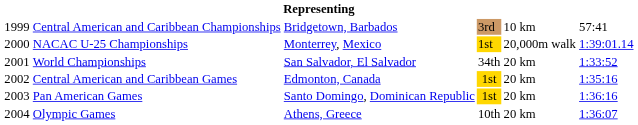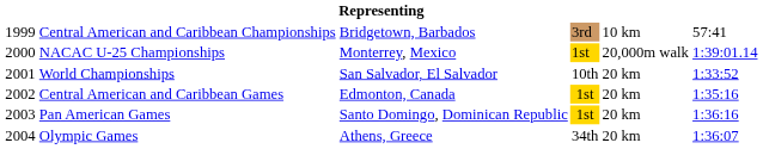 <table>
 <tr>
 <th colspan="6">Representing </th>
 </tr>
 <tr>
 <td>1999</td>
 <td><a href='#'>Central American and Caribbean Championships</a></td>
 <td><a href='#'>Bridgetown, Barbados</a></td>
 <td bgcolor="cc9966">3rd</td>
 <td>10 km</td>
 <td>57:41</td>
 </tr>
 <tr>
 <td>2000</td>
 <td><a href='#'>NACAC U-25 Championships</a></td>
 <td><a href='#'>Monterrey</a>, <a href='#'>Mexico</a></td>
 <td bgcolor=gold>1st</td>
 <td>20,000m walk</td>
 <td><a href='#'>1:39:01.14</a></td>
 </tr>
 <tr>
 <td>2001</td>
 <td><a href='#'>World Championships</a></td>
 <td><a href='#'>San Salvador, El Salvador</a></td>
-<td align="center">34th</td>
+<td>10th</td>
 <td>20 km</td>
 <td><a href='#'>1:33:52</a></td>
 </tr>
 <tr>
 <td>2002</td>
 <td><a href='#'>Central American and Caribbean Games</a></td>
 <td><a href='#'>Edmonton, Canada</a></td>
 <td bgcolor="gold" align="center">1st</td>
 <td>20 km</td>
 <td><a href='#'>1:35:16</a></td>
 </tr>
 <tr>
 <td>2003</td>
 <td><a href='#'>Pan American Games</a></td>
 <td><a href='#'>Santo Domingo</a>, <a href='#'>Dominican Republic</a></td>
 <td bgcolor="gold" align="center">1st</td>
 <td>20 km</td>
 <td><a href='#'>1:36:16</a></td>
 </tr>
 <tr>
 <td>2004</td>
 <td><a href='#'>Olympic Games</a></td>
 <td><a href='#'>Athens, Greece</a></td>
-<td>10th</td>
+<td align="center">34th</td>
 <td>20 km</td>
 <td><a href='#'>1:36:07</a></td>
 </tr>
 </table>
